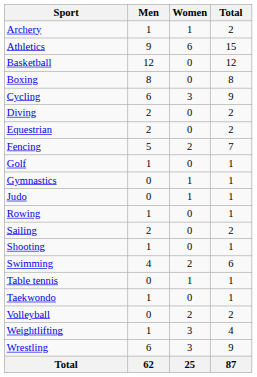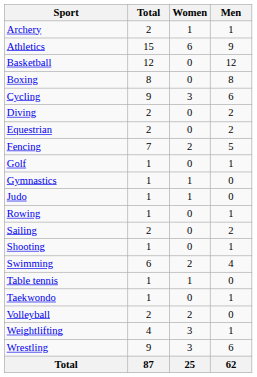 <table class="wikitable sortable" style="text-align:center;">
 <tr>
 <th width=180>Sport</th>
+<th width=55>Total</th>
+<th width=55>Women</th>
 <th width=55>Men</th>
-<th width=55>Women</th>
-<th width=55>Total</th>
 </tr>
 <tr>
 <td align=left><a href='#'>Archery</a></td>
+<td>2</td>
 <td>1</td>
 <td>1</td>
-<td>2</td>
 </tr>
 <tr>
 <td align=left><a href='#'>Athletics</a></td>
+<td>15</td>
+<td>6</td>
 <td>9</td>
-<td>6</td>
-<td>15</td>
 </tr>
 <tr>
 <td align=left><a href='#'>Basketball</a></td>
 <td>12</td>
 <td>0</td>
 <td>12</td>
 </tr>
 <tr>
 <td align=left><a href='#'>Boxing</a></td>
 <td>8</td>
 <td>0</td>
 <td>8</td>
 </tr>
 <tr>
 <td align=left><a href='#'>Cycling</a></td>
+<td>9</td>
+<td>3</td>
 <td>6</td>
-<td>3</td>
-<td>9</td>
 </tr>
 <tr>
 <td align=left><a href='#'>Diving</a></td>
 <td>2</td>
 <td>0</td>
 <td>2</td>
 </tr>
 <tr>
 <td align=left><a href='#'>Equestrian</a></td>
 <td>2</td>
 <td>0</td>
 <td>2</td>
 </tr>
 <tr>
 <td align=left><a href='#'>Fencing</a></td>
+<td>7</td>
+<td>2</td>
 <td>5</td>
-<td>2</td>
-<td>7</td>
 </tr>
 <tr>
 <td align=left><a href='#'>Golf</a></td>
 <td>1</td>
 <td>0</td>
 <td>1</td>
 </tr>
 <tr>
 <td align=left><a href='#'>Gymnastics</a></td>
-<td>0</td>
 <td>1</td>
 <td>1</td>
+<td>0</td>
 </tr>
 <tr>
 <td align=left><a href='#'>Judo</a></td>
-<td>0</td>
 <td>1</td>
 <td>1</td>
+<td>0</td>
 </tr>
 <tr>
 <td align=left><a href='#'>Rowing</a></td>
 <td>1</td>
 <td>0</td>
 <td>1</td>
 </tr>
 <tr>
 <td align=left><a href='#'>Sailing</a></td>
 <td>2</td>
 <td>0</td>
 <td>2</td>
 </tr>
 <tr>
 <td align=left><a href='#'>Shooting</a></td>
 <td>1</td>
 <td>0</td>
 <td>1</td>
 </tr>
 <tr>
 <td align=left><a href='#'>Swimming</a></td>
+<td>6</td>
+<td>2</td>
 <td>4</td>
-<td>2</td>
-<td>6</td>
 </tr>
 <tr>
 <td align=left><a href='#'>Table tennis</a></td>
-<td>0</td>
 <td>1</td>
 <td>1</td>
+<td>0</td>
 </tr>
 <tr>
 <td align=left><a href='#'>Taekwondo</a></td>
 <td>1</td>
 <td>0</td>
 <td>1</td>
 </tr>
 <tr>
 <td align=left><a href='#'>Volleyball</a></td>
-<td>0</td>
 <td>2</td>
 <td>2</td>
+<td>0</td>
 </tr>
 <tr>
 <td align=left><a href='#'>Weightlifting</a></td>
+<td>4</td>
+<td>3</td>
 <td>1</td>
-<td>3</td>
-<td>4</td>
 </tr>
 <tr>
 <td align=left><a href='#'>Wrestling</a></td>
+<td>9</td>
+<td>3</td>
 <td>6</td>
-<td>3</td>
-<td>9</td>
 </tr>
 <tr class="sortbottom">
 <th>Total</th>
+<th>87</th>
+<th>25</th>
 <th>62</th>
-<th>25</th>
-<th>87</th>
 </tr>
 </table>
